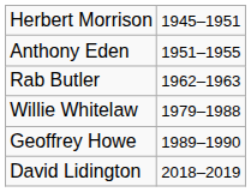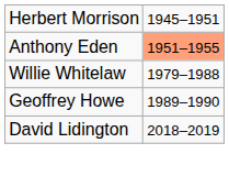 <table class="wikitable">
 <tr>
 <td>Herbert Morrison</td>
 <td><small>1945–1951</small></td>
 </tr>
 <tr>
 <td>Anthony Eden</td>
-<td><small>1951–1955</small></td>
-</tr>
-<tr>
-<td>Rab Butler</td>
-<td><small>1962–1963</small></td>
+<td style="background: lightsalmon;"><small>1951–1955</small></td>
 </tr>
 <tr>
 <td>Willie Whitelaw</td>
 <td><small>1979–1988</small></td>
 </tr>
 <tr>
 <td>Geoffrey Howe</td>
 <td><small>1989–1990</small></td>
 </tr>
 <tr>
 <td>David Lidington</td>
 <td><small>2018–2019</small></td>
 </tr>
 </table>
